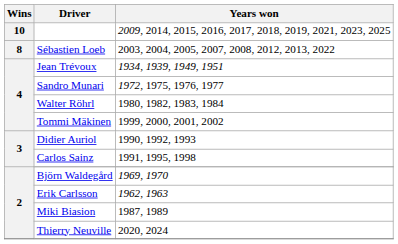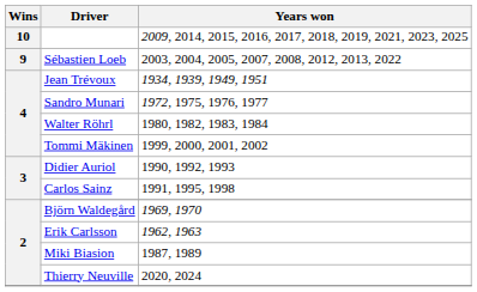 <table class="wikitable sortable" style="font-size:87%; text-align:left; border:grey solid 1px; border-collapse:collapse; background:#ffffff;">
 <tr>
 <th>Wins</th>
 <th>Driver</th>
 <th>Years won</th>
 </tr>
 <tr>
 <th>10</th>
 <td></td>
 <td><em>2009</em>, 2014, 2015, 2016, 2017, 2018, 2019, 2021, 2023, 2025</td>
 </tr>
 <tr>
-<th>8</th>
+<th>9</th>
 <td> <a href='#'>Sébastien Loeb</a></td>
 <td>2003, 2004, 2005, 2007, 2008, 2012, 2013, 2022</td>
 </tr>
 <tr>
 <th rowspan=4>4</th>
 <td> <a href='#'>Jean Trévoux</a></td>
 <td><em>1934</em>, <em>1939</em>, <em>1949</em>, <em>1951</em></td>
 </tr>
 <tr>
 <td> <a href='#'>Sandro Munari</a></td>
 <td><em>1972</em>, 1975, 1976, 1977</td>
 </tr>
 <tr>
 <td> <a href='#'>Walter Röhrl</a></td>
 <td>1980, 1982, 1983, 1984</td>
 </tr>
 <tr>
 <td> <a href='#'>Tommi Mäkinen</a></td>
 <td>1999, 2000, 2001, 2002</td>
 </tr>
 <tr>
 <th rowspan=2>3</th>
 <td> <a href='#'>Didier Auriol</a></td>
 <td>1990, 1992, 1993</td>
 </tr>
 <tr>
 <td> <a href='#'>Carlos Sainz</a></td>
 <td>1991, 1995, 1998</td>
 </tr>
 <tr>
 <th rowspan=5>2</th>
 </tr>
 <tr>
 <td> <a href='#'>Björn Waldegård</a></td>
 <td><em>1969</em>, <em>1970</em></td>
 </tr>
 <tr>
 <td> <a href='#'>Erik Carlsson</a></td>
 <td><em>1962</em>, <em>1963</em></td>
 </tr>
 <tr>
 <td> <a href='#'>Miki Biasion</a></td>
 <td>1987, 1989</td>
 </tr>
 <tr>
 <td> <a href='#'>Thierry Neuville</a></td>
 <td>2020, 2024</td>
 </tr>
 <tr>
 </tr>
 </table>
